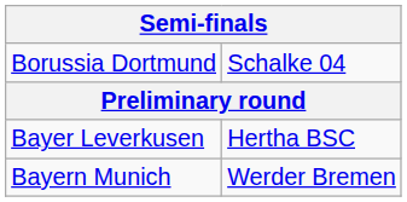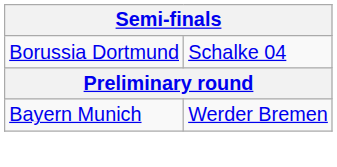 <table class="wikitable">
 <tr>
 <th colspan="2"><a href='#'>Semi-finals</a></th>
 </tr>
 <tr>
 <td><a href='#'>Borussia Dortmund</a> </td>
 <td><a href='#'>Schalke 04</a> </td>
 </tr>
 <tr>
 <th colspan="2"><a href='#'>Preliminary round</a></th>
 </tr>
 <tr>
-<td><a href='#'>Bayer Leverkusen</a> </td>
-<td><a href='#'>Hertha BSC</a> </td>
-</tr>
-<tr>
 <td><a href='#'>Bayern Munich</a> </td>
 <td><a href='#'>Werder Bremen</a> </td>
 </tr>
 </table>
